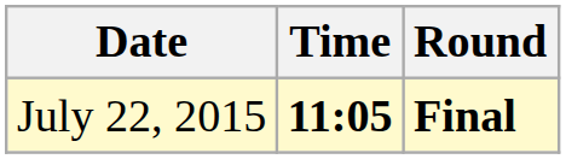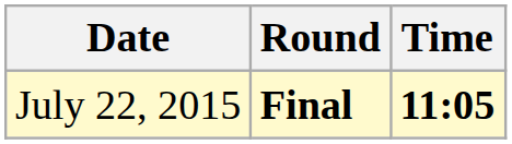 <table class="wikitable">
 <tr>
 <th>Date</th>
+<th>Round</th>
 <th>Time</th>
-<th>Round</th>
 </tr>
 <tr style=background:lemonchiffon>
 <td>July 22, 2015</td>
+<td><strong>Final</strong></td>
 <td><strong>11:05</strong></td>
-<td><strong>Final</strong></td>
 </tr>
 </table>
